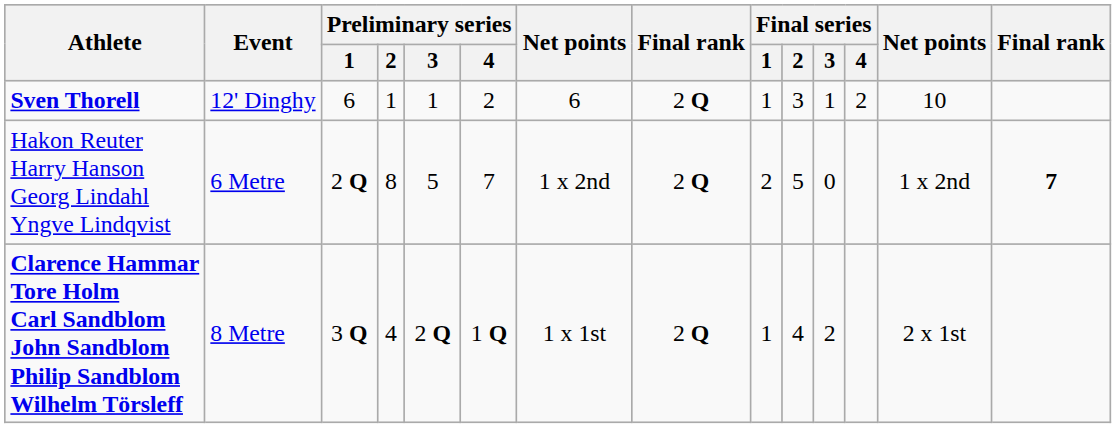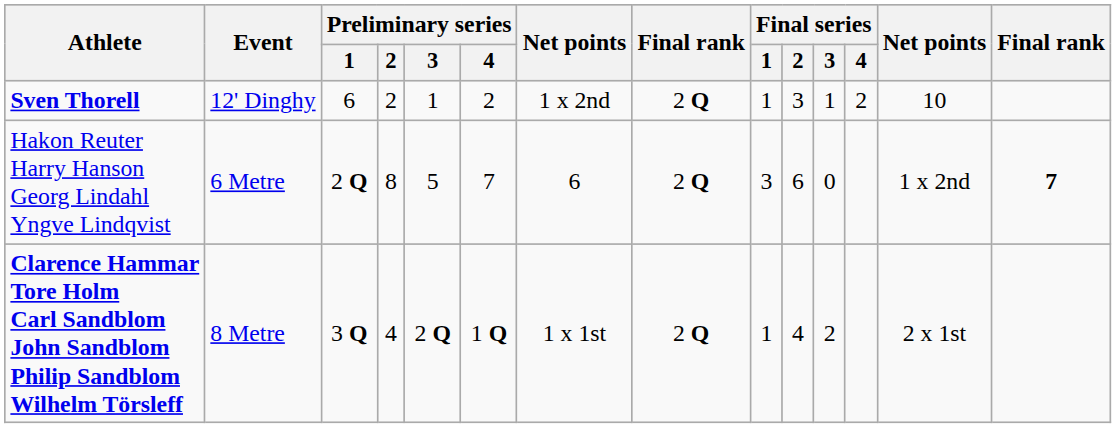 <table class="wikitable" style="font-size:90%">
 <tr>
 <th rowspan="2">Athlete</th>
 <th rowspan="2">Event</th>
 <th colspan=4>Preliminary series</th>
 <th rowspan=2>Net points</th>
 <th rowspan=2>Final rank</th>
 <th colspan=4>Final series</th>
 <th rowspan=2>Net points</th>
 <th rowspan=2>Final rank</th>
 </tr>
 <tr style="font-size:95%">
 <th>1</th>
 <th>2</th>
 <th>3</th>
 <th>4</th>
 <th>1</th>
 <th>2</th>
 <th>3</th>
 <th>4</th>
 </tr>
 <tr align=center>
 <td align=left><strong><a href='#'>Sven Thorell</a></strong></td>
 <td align=left><a href='#'>12' Dinghy</a></td>
 <td>6</td>
-<td>1</td>
+<td>2</td>
 <td>1</td>
 <td>2</td>
-<td>6</td>
+<td>1 x 2nd</td>
 <td>2 <strong>Q</strong></td>
 <td>1</td>
 <td>3</td>
 <td>1</td>
 <td>2</td>
 <td>10</td>
 <td></td>
 </tr>
 <tr align=center>
 <td align=left><a href='#'>Hakon Reuter</a><br><a href='#'>Harry Hanson</a><br><a href='#'>Georg Lindahl</a><br><a href='#'>Yngve Lindqvist</a></td>
 <td align=left><a href='#'>6 Metre</a></td>
 <td>2 <strong>Q</strong></td>
 <td>8</td>
 <td>5</td>
 <td>7</td>
-<td>1 x 2nd</td>
+<td>6</td>
 <td>2 <strong>Q</strong></td>
-<td>2</td>
-<td>5</td>
+<td>3</td>
+<td>6</td>
 <td>0</td>
 <td></td>
 <td>1 x 2nd</td>
 <td><strong>7</strong></td>
 </tr>
 <tr align=center>
 <td align=left><strong><a href='#'>Clarence Hammar</a><br><a href='#'>Tore Holm</a><br><a href='#'>Carl Sandblom</a><br><a href='#'>John Sandblom</a><br><a href='#'>Philip Sandblom</a><br><a href='#'>Wilhelm Törsleff</a></strong></td>
 <td align=left><a href='#'>8 Metre</a></td>
 <td>3 <strong>Q</strong></td>
 <td>4</td>
 <td>2 <strong>Q</strong></td>
 <td>1 <strong>Q</strong></td>
 <td>1 x 1st</td>
 <td>2 <strong>Q</strong></td>
 <td>1</td>
 <td>4</td>
 <td>2</td>
 <td></td>
 <td>2 x 1st</td>
 <td></td>
 </tr>
 </table>
